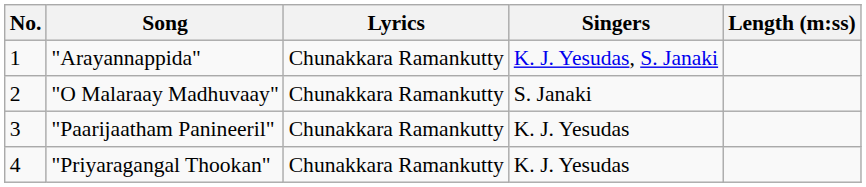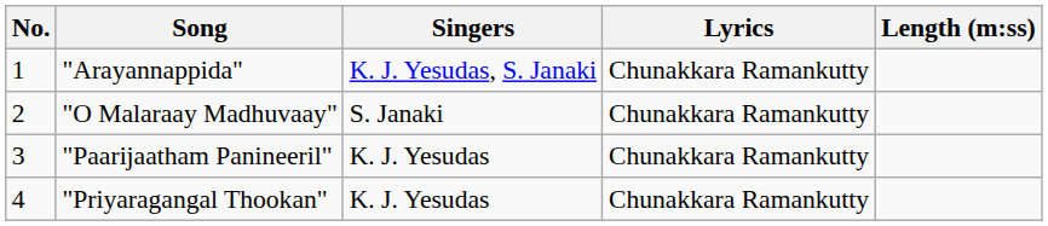 <table class="wikitable" style="font-size:95%;">
 <tr>
 <th>No.</th>
 <th>Song</th>
+<th>Singers</th>
 <th>Lyrics</th>
-<th>Singers</th>
 <th>Length (m:ss)</th>
 </tr>
 <tr>
 <td>1</td>
 <td>"Arayannappida"</td>
+<td><a href='#'>K. J. Yesudas</a>, <a href='#'>S. Janaki</a></td>
 <td>Chunakkara Ramankutty</td>
-<td><a href='#'>K. J. Yesudas</a>, <a href='#'>S. Janaki</a></td>
 <td></td>
 </tr>
 <tr>
 <td>2</td>
 <td>"O Malaraay Madhuvaay"</td>
+<td>S. Janaki</td>
 <td>Chunakkara Ramankutty</td>
-<td>S. Janaki</td>
 <td></td>
 </tr>
 <tr>
 <td>3</td>
 <td>"Paarijaatham Panineeril"</td>
+<td>K. J. Yesudas</td>
 <td>Chunakkara Ramankutty</td>
-<td>K. J. Yesudas</td>
 <td></td>
 </tr>
 <tr>
 <td>4</td>
 <td>"Priyaragangal Thookan"</td>
+<td>K. J. Yesudas</td>
 <td>Chunakkara Ramankutty</td>
-<td>K. J. Yesudas</td>
 <td></td>
 </tr>
 </table>
